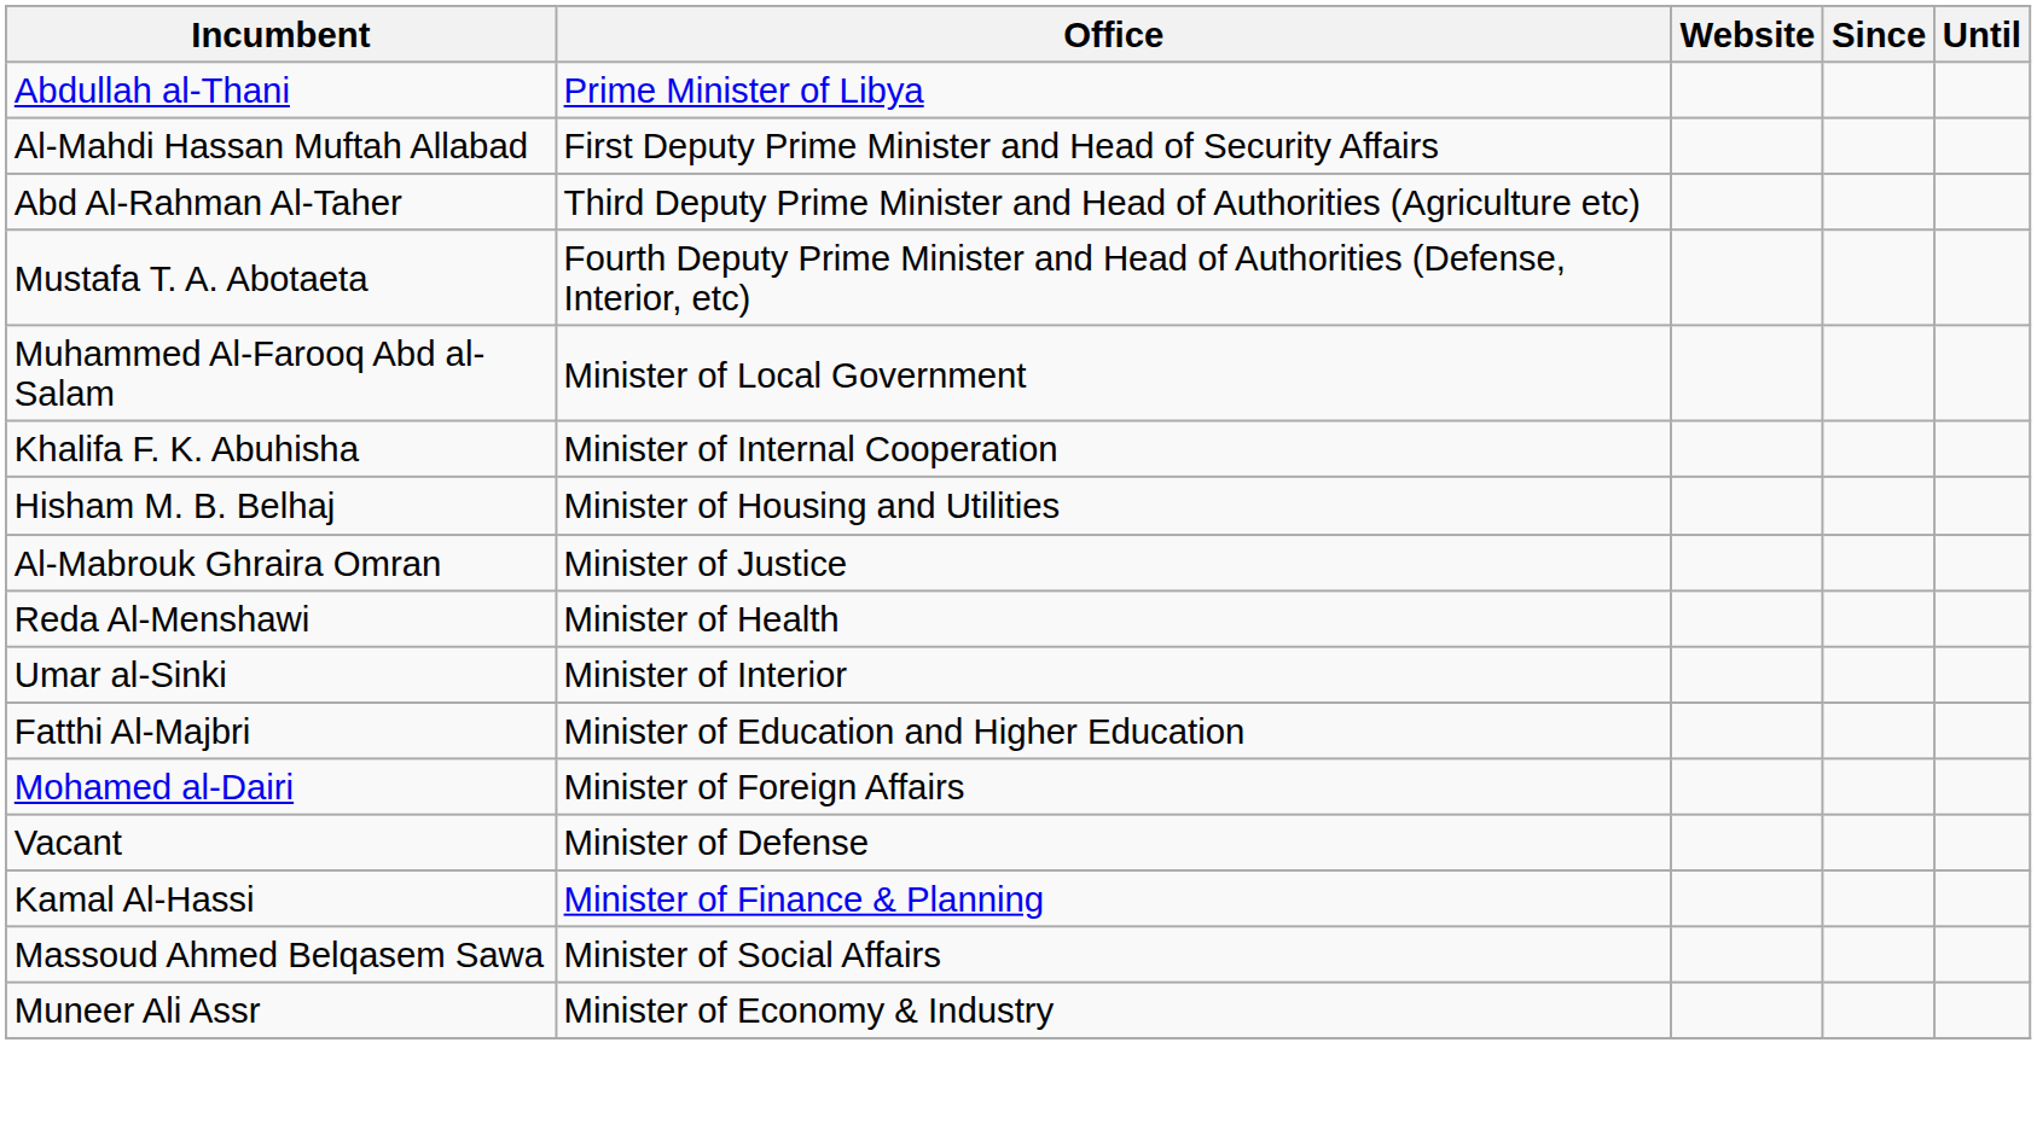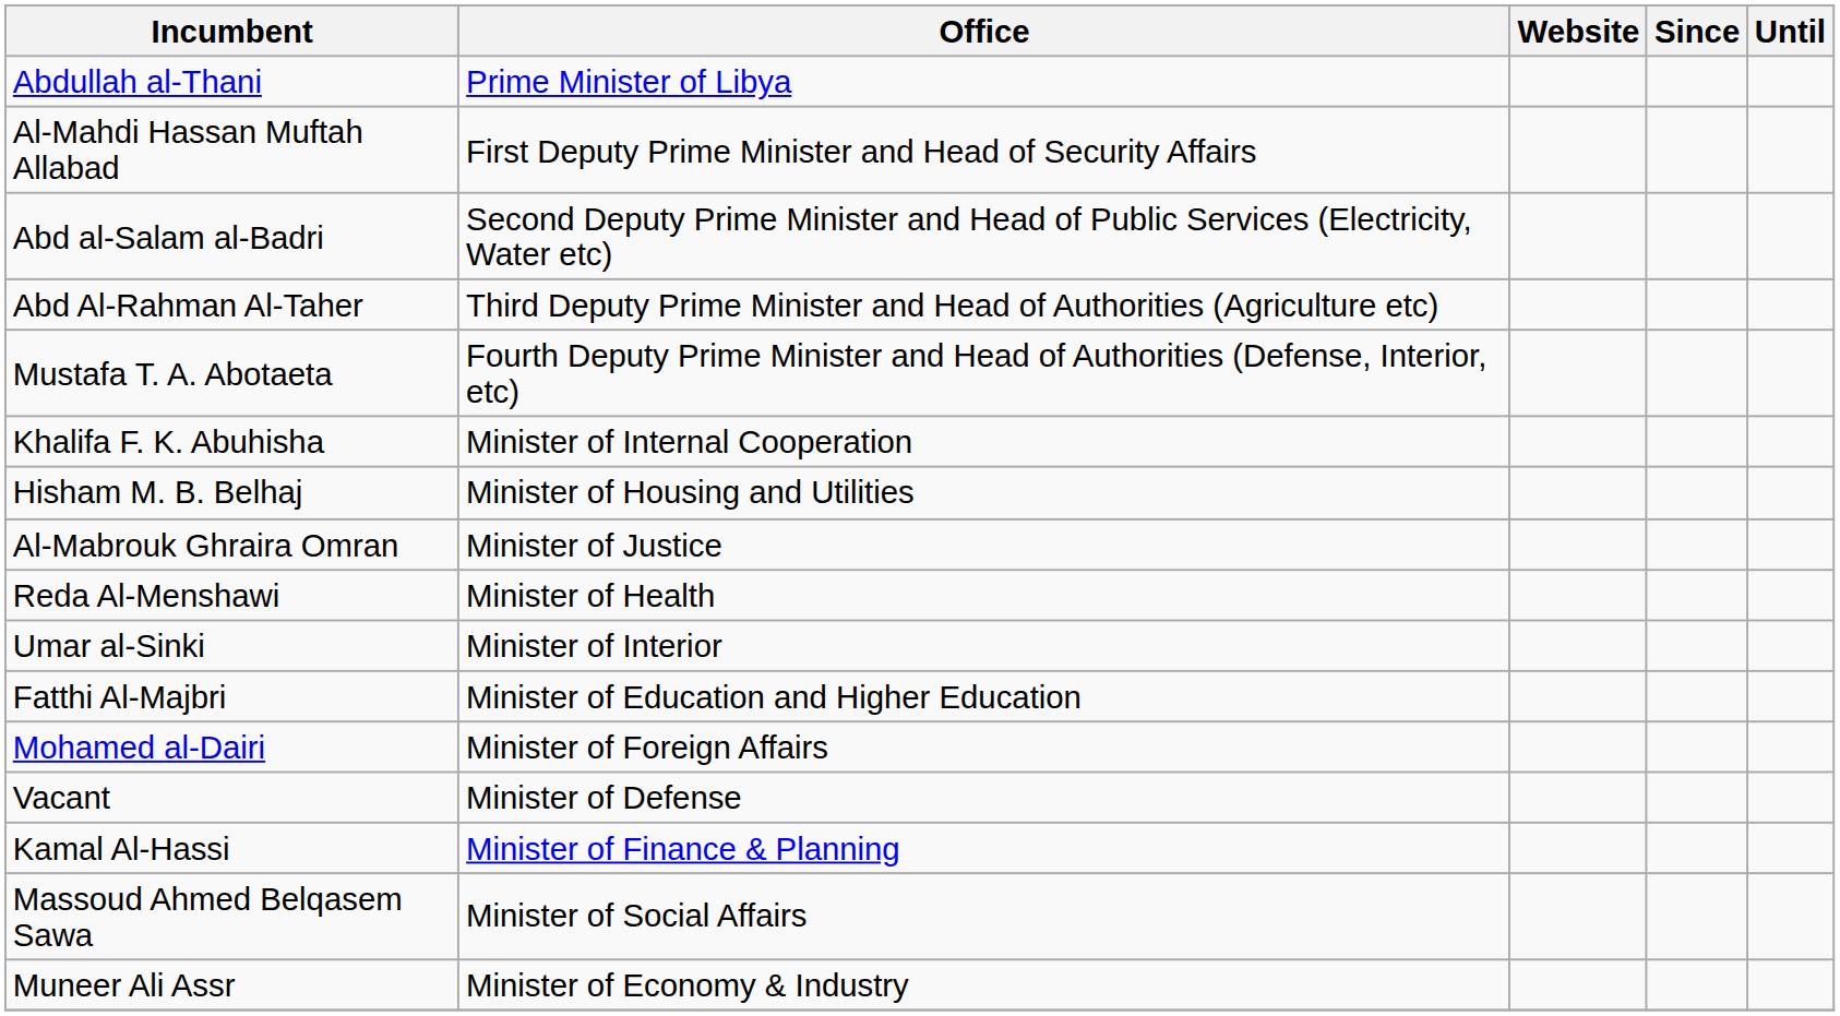 <table class="wikitable" style="font-size: 95%;">
 <tr>
 <th>Incumbent</th>
 <th>Office</th>
 <th>Website</th>
 <th>Since</th>
 <th>Until</th>
 </tr>
 <tr>
 <td><a href='#'>Abdullah al-Thani</a></td>
 <td><a href='#'>Prime Minister of Libya</a></td>
 <td></td>
 <td></td>
 <td></td>
 </tr>
 <tr>
 <td>Al-Mahdi Hassan Muftah Allabad</td>
 <td>First Deputy Prime Minister and Head of Security Affairs</td>
 <td></td>
 <td></td>
 <td></td>
 </tr>
 <tr>
+<td>Abd al-Salam al-Badri</td>
+<td>Second Deputy Prime Minister and Head of Public Services (Electricity, Water etc)</td>
+<td></td>
+<td></td>
+<td></td>
+</tr>
+<tr>
 <td>Abd Al-Rahman Al-Taher</td>
 <td>Third Deputy Prime Minister and Head of Authorities (Agriculture etc)</td>
 <td></td>
 <td></td>
 <td></td>
 </tr>
 <tr>
 <td>Mustafa T. A. Abotaeta</td>
 <td>Fourth Deputy Prime Minister and Head of Authorities (Defense, Interior, etc)</td>
-<td></td>
-<td></td>
-<td></td>
-</tr>
-<tr>
-<td>Muhammed Al-Farooq Abd al-Salam</td>
-<td>Minister of Local Government</td>
 <td></td>
 <td></td>
 <td></td>
 </tr>
 <tr>
 <td>Khalifa F. K. Abuhisha</td>
 <td>Minister of Internal Cooperation</td>
 <td></td>
 <td></td>
 <td></td>
 </tr>
 <tr>
 <td>Hisham M. B. Belhaj</td>
 <td>Minister of Housing and Utilities</td>
 <td></td>
 <td></td>
 <td></td>
 </tr>
 <tr>
 <td>Al-Mabrouk Ghraira Omran</td>
 <td>Minister of Justice</td>
 <td></td>
 <td></td>
 <td></td>
 </tr>
 <tr>
 <td>Reda Al-Menshawi</td>
 <td>Minister of Health</td>
 <td></td>
 <td></td>
 <td></td>
 </tr>
 <tr>
 <td>Umar al-Sinki</td>
 <td>Minister of Interior</td>
 <td> </td>
 <td></td>
 <td></td>
 </tr>
 <tr>
 <td>Fatthi Al-Majbri</td>
 <td>Minister of Education and Higher Education</td>
 <td></td>
 <td></td>
 <td></td>
 </tr>
 <tr>
 <td><a href='#'>Mohamed al-Dairi</a></td>
 <td>Minister of Foreign Affairs</td>
 <td></td>
 <td></td>
 <td></td>
 </tr>
 <tr>
 <td>Vacant</td>
 <td>Minister of Defense</td>
 <td> </td>
 <td></td>
 <td></td>
 </tr>
 <tr>
 <td>Kamal Al-Hassi</td>
 <td><a href='#'>Minister of Finance & Planning</a></td>
 <td></td>
 <td></td>
 <td></td>
 </tr>
 <tr>
 <td>Massoud Ahmed Belqasem Sawa</td>
 <td>Minister of Social Affairs</td>
 <td></td>
 <td></td>
 <td></td>
 </tr>
 <tr>
 <td>Muneer Ali Assr</td>
 <td>Minister of Economy & Industry</td>
 <td> </td>
 <td></td>
 <td></td>
 </tr>
 <tr>
 </tr>
 </table>
